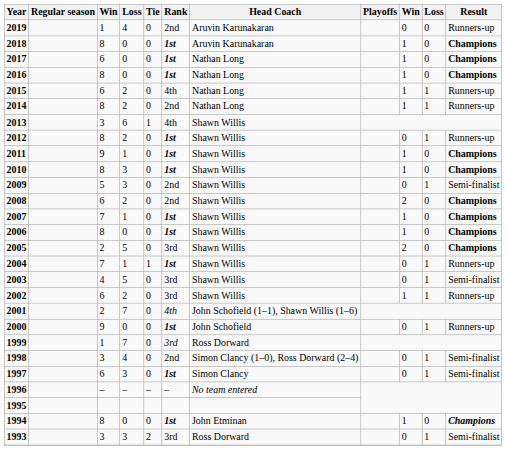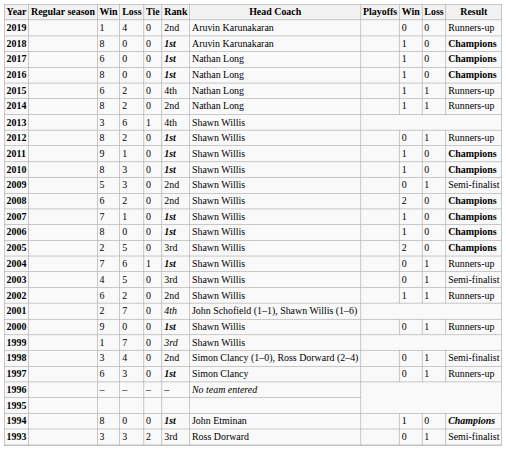 <table class="wikitable">
 <tr>
 <th>Year</th>
 <th>Regular season</th>
 <th>Win</th>
 <th>Loss</th>
 <th>Tie</th>
 <th>Rank</th>
 <th>Head Coach</th>
 <th><strong>Playoffs</strong></th>
 <th>Win</th>
 <th>Loss</th>
 <th>Result</th>
 </tr>
 <tr>
 <td><strong>2019</strong></td>
 <td></td>
 <td>1</td>
 <td>4</td>
 <td>0</td>
 <td>2nd</td>
 <td>Aruvin Karunakaran</td>
 <td></td>
 <td>0</td>
 <td>0</td>
 <td>Runners-up</td>
 </tr>
 <tr>
 <td><strong>2018</strong></td>
 <td></td>
 <td>8</td>
 <td>0</td>
 <td>0</td>
 <td><strong><em>1st</em></strong></td>
 <td>Aruvin Karunakaran</td>
 <td></td>
 <td>1</td>
 <td>0</td>
 <td><strong>Champions</strong></td>
 </tr>
 <tr>
 <td><strong>2017</strong></td>
 <td></td>
 <td>6</td>
 <td>0</td>
 <td>0</td>
 <td><strong><em>1st</em></strong></td>
 <td>Nathan Long</td>
 <td></td>
 <td>1</td>
 <td>0</td>
 <td><strong>Champions</strong></td>
 </tr>
 <tr>
 <td><strong>2016</strong></td>
 <td></td>
 <td>8</td>
 <td>0</td>
 <td>0</td>
 <td><strong><em>1st</em></strong></td>
 <td>Nathan Long</td>
 <td></td>
 <td>1</td>
 <td>0</td>
 <td><strong>Champions</strong></td>
 </tr>
 <tr>
 <td><strong>2015</strong></td>
 <td></td>
 <td>6</td>
 <td>2</td>
 <td>0</td>
 <td>4th</td>
 <td>Nathan Long</td>
 <td></td>
 <td>1</td>
 <td>1</td>
 <td>Runners-up</td>
 </tr>
 <tr>
 <td><strong>2014</strong></td>
 <td></td>
 <td>8</td>
 <td>2</td>
 <td>0</td>
 <td>2nd</td>
 <td>Nathan Long</td>
 <td></td>
 <td>1</td>
 <td>1</td>
 <td>Runners-up</td>
 </tr>
 <tr>
 <td><strong>2013</strong></td>
 <td></td>
 <td>3</td>
 <td>6</td>
 <td>1</td>
 <td>4th</td>
 <td>Shawn Willis</td>
 </tr>
 <tr>
 <td><strong>2012</strong></td>
 <td></td>
 <td>8</td>
 <td>2</td>
 <td>0</td>
 <td><strong><em>1st</em></strong></td>
 <td>Shawn Willis</td>
 <td></td>
 <td>0</td>
 <td>1</td>
 <td>Runners-up</td>
 </tr>
 <tr>
 <td><strong>2011</strong></td>
 <td></td>
 <td>9</td>
 <td>1</td>
 <td>0</td>
 <td><strong><em>1st</em></strong></td>
 <td>Shawn Willis</td>
 <td></td>
 <td>1</td>
 <td>0</td>
 <td><strong>Champions</strong></td>
 </tr>
 <tr>
 <td><strong>2010</strong></td>
 <td></td>
 <td>8</td>
 <td>3</td>
 <td>0</td>
 <td><strong><em>1st</em></strong></td>
 <td>Shawn Willis</td>
 <td></td>
 <td>1</td>
 <td>0</td>
 <td><strong>Champions</strong></td>
 </tr>
 <tr>
 <td><strong>2009</strong></td>
 <td></td>
 <td>5</td>
 <td>3</td>
 <td>0</td>
 <td>2nd</td>
 <td>Shawn Willis</td>
 <td></td>
 <td>0</td>
 <td>1</td>
 <td>Semi-finalist</td>
 </tr>
 <tr>
 <td><strong>2008</strong></td>
 <td></td>
 <td>6</td>
 <td>2</td>
 <td>0</td>
 <td>2nd</td>
 <td>Shawn Willis</td>
 <td></td>
 <td>2</td>
 <td>0</td>
 <td><strong>Champions</strong></td>
 </tr>
 <tr>
 <td><strong>2007</strong></td>
 <td></td>
 <td>7</td>
 <td>1</td>
 <td>0</td>
 <td><strong><em>1st</em></strong></td>
 <td>Shawn Willis</td>
 <td></td>
 <td>1</td>
 <td>0</td>
 <td><strong>Champions</strong></td>
 </tr>
 <tr>
 <td><strong>2006</strong></td>
 <td></td>
 <td>8</td>
 <td>0</td>
 <td>0</td>
 <td><strong><em>1st</em></strong></td>
 <td>Shawn Willis</td>
 <td></td>
 <td>1</td>
 <td>0</td>
 <td><strong>Champions</strong></td>
 </tr>
 <tr>
 <td><strong>2005</strong></td>
 <td></td>
 <td>2</td>
 <td>5</td>
 <td>0</td>
 <td>3rd</td>
 <td>Shawn Willis</td>
 <td></td>
 <td>2</td>
 <td>0</td>
 <td><strong>Champions</strong></td>
 </tr>
 <tr>
 <td><strong>2004</strong></td>
 <td></td>
 <td>7</td>
-<td>1</td>
+<td>6</td>
 <td>1</td>
 <td><strong><em>1st</em></strong></td>
 <td>Shawn Willis</td>
 <td></td>
 <td>0</td>
 <td>1</td>
 <td>Runners-up</td>
 </tr>
 <tr>
 <td><strong>2003</strong></td>
 <td></td>
 <td>4</td>
 <td>5</td>
 <td>0</td>
 <td>3rd</td>
 <td>Shawn Willis</td>
 <td></td>
 <td>0</td>
 <td>1</td>
 <td>Semi-finalist</td>
 </tr>
 <tr>
 <td><strong>2002</strong></td>
 <td></td>
 <td>6</td>
 <td>2</td>
 <td>0</td>
-<td>3rd</td>
+<td>2nd</td>
 <td>Shawn Willis</td>
 <td></td>
 <td>1</td>
 <td>1</td>
 <td>Runners-up</td>
 </tr>
 <tr>
 <td><strong>2001</strong></td>
 <td></td>
 <td>2</td>
 <td>7</td>
 <td>0</td>
 <td><em>4th</em></td>
 <td>John Schofield (1–1), Shawn Willis (1–6)</td>
 </tr>
 <tr>
 <td><strong>2000</strong></td>
 <td></td>
 <td>9</td>
 <td>0</td>
 <td>0</td>
 <td><strong><em>1st</em></strong></td>
-<td>John Schofield</td>
+<td>Shawn Willis</td>
 <td></td>
 <td>0</td>
 <td>1</td>
 <td>Runners-up</td>
 </tr>
 <tr>
 <td><strong>1999</strong></td>
 <td></td>
 <td>1</td>
 <td>7</td>
 <td>0</td>
 <td><em>3rd</em></td>
-<td>Ross Dorward</td>
+<td>Shawn Willis</td>
 </tr>
 <tr>
 <td><strong>1998</strong></td>
 <td></td>
 <td>3</td>
 <td>4</td>
 <td>0</td>
 <td>2nd</td>
 <td>Simon Clancy (1–0), Ross Dorward (2–4)</td>
 <td></td>
 <td>0</td>
 <td>1</td>
 <td>Semi-finalist</td>
 </tr>
 <tr>
 <td><strong>1997</strong></td>
 <td></td>
 <td>6</td>
 <td>3</td>
 <td>0</td>
 <td><strong><em>1st</em></strong></td>
 <td>Simon Clancy</td>
 <td></td>
 <td>0</td>
 <td>1</td>
-<td>Semi-finalist</td>
+<td>Runners-up</td>
 </tr>
 <tr>
 <td><strong>1996</strong></td>
 <td></td>
 <td>–</td>
 <td>–</td>
 <td>–</td>
 <td>–</td>
 <td><em>No team entered</em></td>
 </tr>
 <tr>
 <td><strong>1995</strong></td>
 <td></td>
 <td></td>
 <td></td>
 <td></td>
 <td></td>
 <td></td>
 </tr>
 <tr>
 <td><strong>1994</strong></td>
 <td></td>
 <td>8</td>
 <td>0</td>
 <td>0</td>
 <td><strong><em>1st</em></strong></td>
 <td>John Etminan</td>
 <td></td>
 <td>1</td>
 <td>0</td>
 <td><strong><em>Champions</em></strong></td>
 </tr>
 <tr>
 <td><strong>1993</strong></td>
 <td></td>
 <td>3</td>
 <td>3</td>
 <td>2</td>
 <td>3rd</td>
 <td>Ross Dorward</td>
 <td></td>
 <td>0</td>
 <td>1</td>
 <td>Semi-finalist</td>
 </tr>
 <tr>
 </tr>
 </table>
